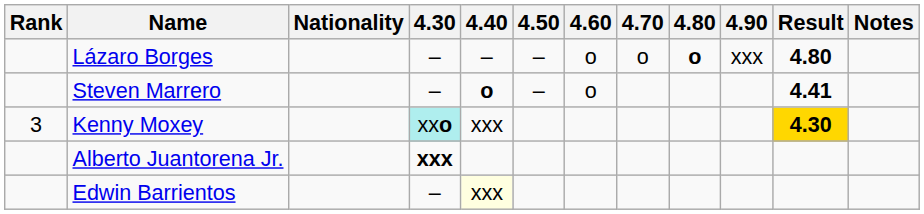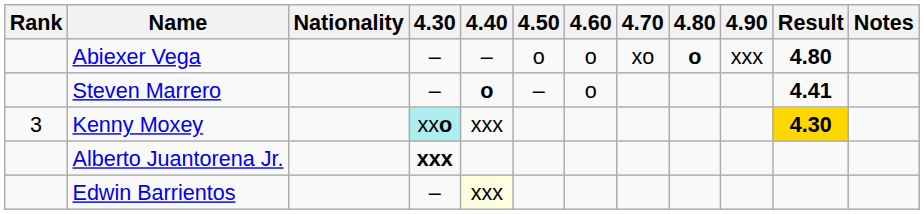 <table class="wikitable sortable" style="text-align:center;font-size:95%">
 <tr>
 <th>Rank</th>
 <th>Name</th>
 <th>Nationality</th>
 <th>4.30</th>
 <th>4.40</th>
 <th>4.50</th>
 <th>4.60</th>
 <th>4.70</th>
 <th>4.80</th>
 <th>4.90</th>
 <th>Result</th>
 <th>Notes</th>
 </tr>
 <tr>
 <td></td>
-<td align=left><a href='#'>Lázaro Borges</a></td>
+<td align=left><a href='#'>Abiexer Vega</a></td>
 <td align=left></td>
-<td>–</td>
 <td>–</td>
 <td>–</td>
 <td>o</td>
 <td>o</td>
+<td>xo</td>
 <td><strong>o</strong></td>
 <td>xxx</td>
 <td><strong>4.80</strong></td>
 <td></td>
 </tr>
 <tr>
 <td></td>
 <td align=left><a href='#'>Steven Marrero</a></td>
 <td align=left></td>
 <td>–</td>
 <td><strong>o</strong></td>
 <td>–</td>
 <td>o</td>
 <td></td>
 <td></td>
 <td></td>
 <td><strong>4.41</strong></td>
 <td></td>
 </tr>
 <tr>
 <td>3</td>
 <td align=left><a href='#'>Kenny Moxey</a></td>
 <td align=left></td>
 <td style="background: paleturquoise;">xx<strong>o</strong></td>
 <td>xxx</td>
 <td></td>
 <td></td>
 <td></td>
 <td></td>
 <td></td>
 <td style="background: gold;"><strong>4.30</strong></td>
 <td></td>
 </tr>
 <tr>
 <td></td>
 <td align=left><a href='#'>Alberto Juantorena Jr.</a></td>
 <td align=left></td>
 <td><strong>xxx</strong></td>
 <td></td>
 <td></td>
 <td></td>
 <td></td>
 <td></td>
 <td></td>
 <td><strong></strong></td>
 <td></td>
 </tr>
 <tr>
 <td></td>
 <td align=left><a href='#'>Edwin Barrientos</a></td>
 <td align=left></td>
 <td>–</td>
 <td style="background: lightyellow;">xxx</td>
 <td></td>
 <td></td>
 <td></td>
 <td></td>
 <td></td>
 <td><strong></strong></td>
 <td></td>
 </tr>
 </table>
